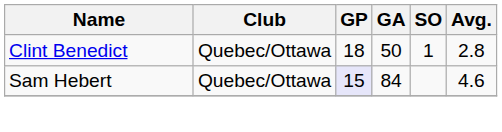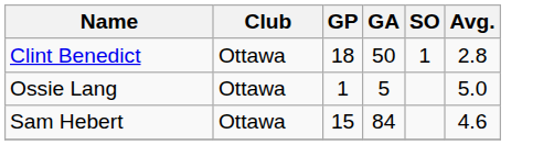 <table class="wikitable">
 <tr>
 <th width=150>Name</th>
 <th width=75>Club</th>
 <th>GP</th>
 <th>GA</th>
 <th>SO</th>
 <th>Avg.</th>
 </tr>
 <tr align="center">
 <td align="left"><a href='#'>Clint Benedict</a></td>
-<td align="left">Quebec/Ottawa</td>
+<td align="left">Ottawa</td>
 <td>18</td>
 <td>50</td>
 <td>1</td>
 <td>2.8</td>
 </tr>
 <tr align="center">
+<td align="left">Ossie Lang</td>
+<td align="left">Ottawa</td>
+<td>1</td>
+<td>5</td>
+<td></td>
+<td>5.0</td>
+</tr>
+<tr align="center">
 <td align="left">Sam Hebert</td>
-<td align="left">Quebec/Ottawa</td>
-<td style="background: lavender;">15</td>
+<td align="left">Ottawa</td>
+<td>15</td>
 <td>84</td>
 <td></td>
 <td>4.6</td>
 </tr>
 <tr>
 </tr>
 </table>
